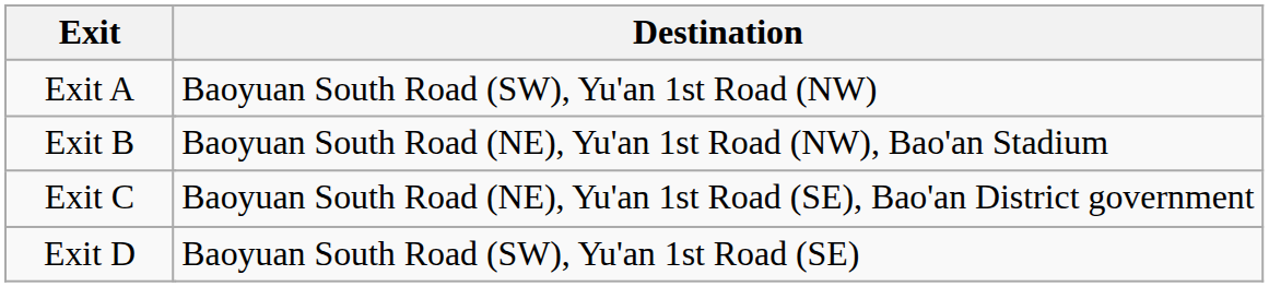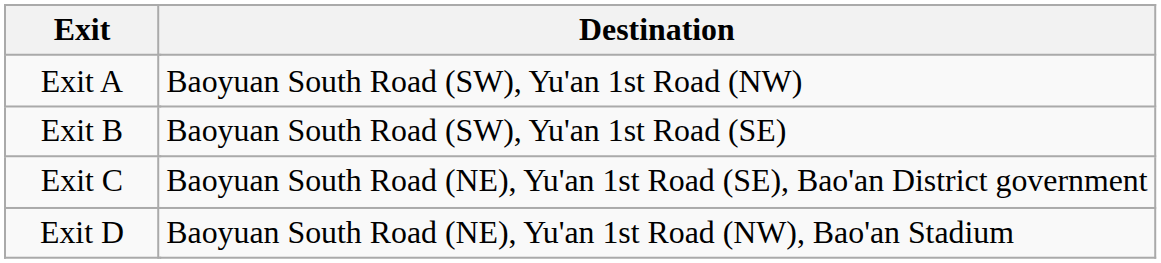 <table class="wikitable">
 <tr>
 <th colspan="2" style="width:70px">Exit</th>
 <th>Destination</th>
 </tr>
 <tr>
 <td colspan="2" align="center">Exit A</td>
 <td>Baoyuan South Road (SW), Yu'an 1st Road (NW)</td>
 </tr>
 <tr>
 <td colspan="2" align="center">Exit B</td>
-<td>Baoyuan South Road (NE), Yu'an 1st Road (NW), Bao'an Stadium</td>
+<td>Baoyuan South Road (SW), Yu'an 1st Road (SE)</td>
 </tr>
 <tr>
 <td colspan="2" align="center">Exit C</td>
 <td>Baoyuan South Road (NE), Yu'an 1st Road (SE), Bao'an District government</td>
 </tr>
 <tr>
 <td colspan="2" align="center">Exit D</td>
-<td>Baoyuan South Road (SW), Yu'an 1st Road (SE)</td>
+<td>Baoyuan South Road (NE), Yu'an 1st Road (NW), Bao'an Stadium</td>
 </tr>
 </table>
